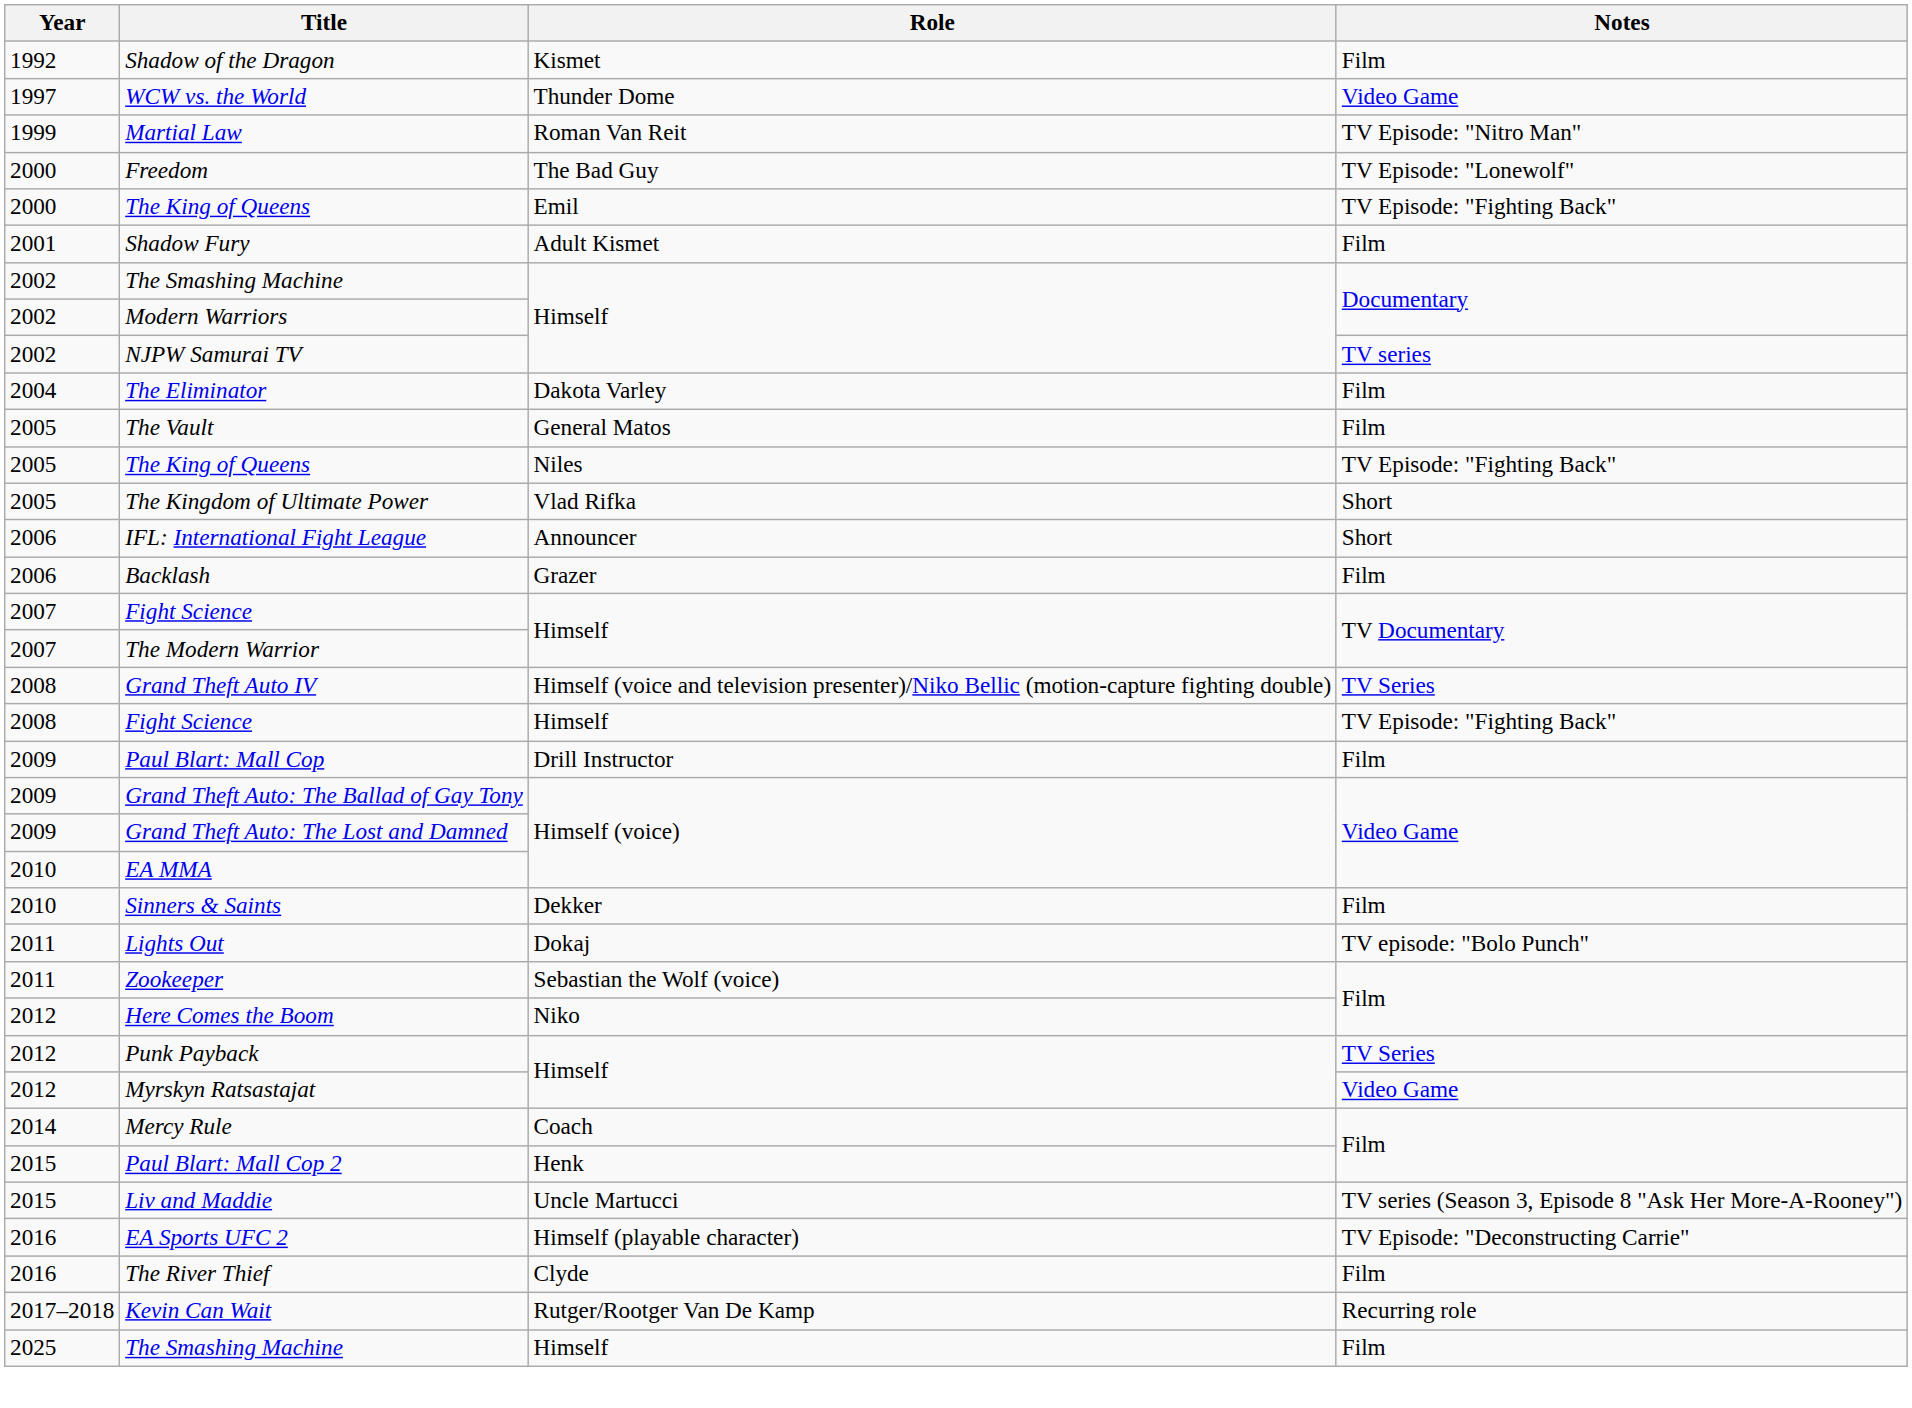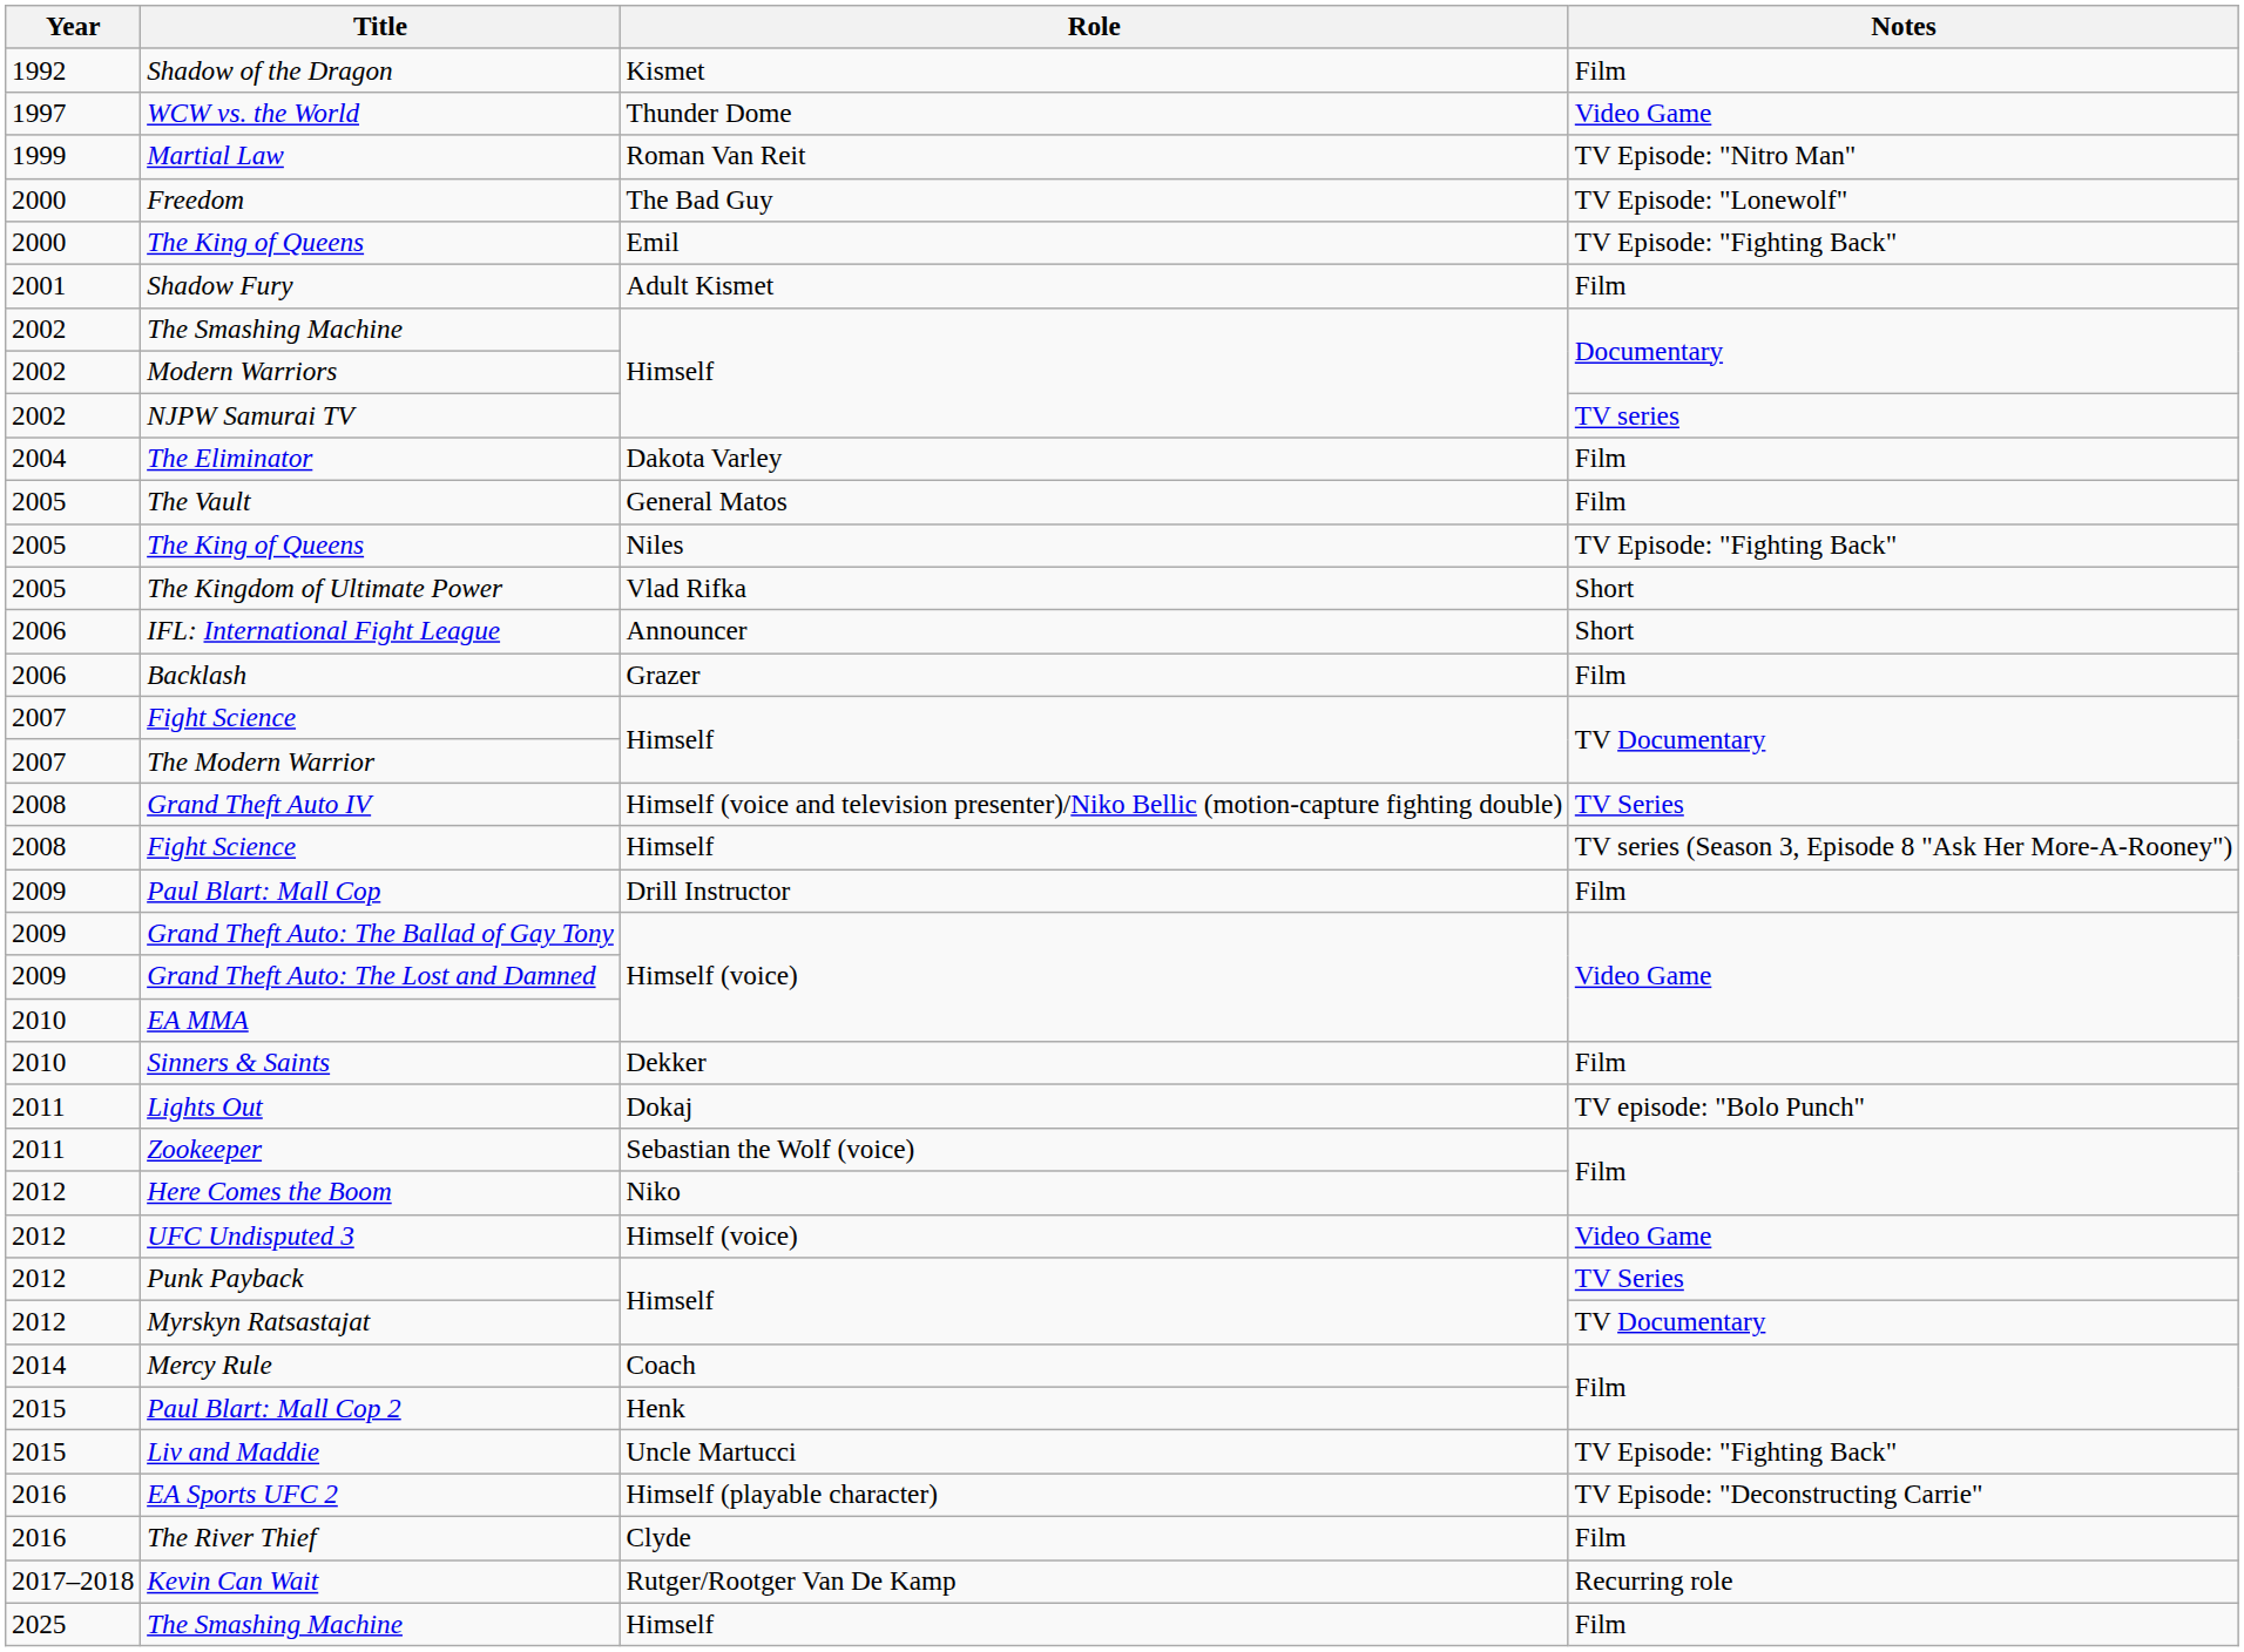 <table class="wikitable sortable">
 <tr>
 <th>Year</th>
 <th>Title</th>
 <th>Role</th>
 <th>Notes</th>
 </tr>
 <tr>
 <td>1992</td>
 <td><em>Shadow of the Dragon</em></td>
 <td>Kismet</td>
 <td>Film</td>
 </tr>
 <tr>
 <td>1997</td>
 <td><em><a href='#'>WCW vs. the World</a></em></td>
 <td>Thunder Dome</td>
 <td><a href='#'>Video Game</a></td>
 </tr>
 <tr>
 <td>1999</td>
 <td><em><a href='#'>Martial Law</a></em></td>
 <td>Roman Van Reit</td>
 <td>TV Episode: "Nitro Man"</td>
 </tr>
 <tr>
 <td>2000</td>
 <td><em>Freedom</em></td>
 <td>The Bad Guy</td>
 <td>TV Episode: "Lonewolf"</td>
 </tr>
 <tr>
 <td>2000</td>
 <td><em><a href='#'>The King of Queens</a></em></td>
 <td>Emil</td>
 <td>TV Episode: "Fighting Back"</td>
 </tr>
 <tr>
 <td>2001</td>
 <td><em>Shadow Fury</em></td>
 <td>Adult Kismet</td>
 <td>Film</td>
 </tr>
 <tr>
 <td>2002</td>
 <td><em>The Smashing Machine</em></td>
 <td rowspan="3">Himself</td>
 <td rowspan="2"><a href='#'>Documentary</a></td>
 </tr>
 <tr>
 <td>2002</td>
 <td><em>Modern Warriors</em></td>
 </tr>
 <tr>
 <td>2002</td>
 <td><em>NJPW Samurai TV</em></td>
 <td><a href='#'>TV series</a></td>
 </tr>
 <tr>
 <td>2004</td>
 <td><em><a href='#'>The Eliminator</a></em></td>
 <td>Dakota Varley</td>
 <td>Film</td>
 </tr>
 <tr>
 <td>2005</td>
 <td><em>The Vault</em></td>
 <td>General Matos</td>
 <td>Film</td>
 </tr>
 <tr>
 <td>2005</td>
 <td><em><a href='#'>The King of Queens</a></em></td>
 <td>Niles</td>
 <td>TV Episode: "Fighting Back"</td>
 </tr>
 <tr>
 <td>2005</td>
 <td><em>The Kingdom of Ultimate Power</em></td>
 <td>Vlad Rifka</td>
 <td>Short</td>
 </tr>
 <tr>
 <td>2006</td>
 <td><em>IFL: <a href='#'>International Fight League</a></em></td>
 <td>Announcer</td>
 <td>Short</td>
 </tr>
 <tr>
 <td>2006</td>
 <td><em>Backlash</em></td>
 <td>Grazer</td>
 <td>Film</td>
 </tr>
 <tr>
 <td>2007</td>
 <td><em><a href='#'>Fight Science</a></em></td>
 <td rowspan="2">Himself</td>
 <td rowspan="2">TV <a href='#'>Documentary</a></td>
 </tr>
 <tr>
 <td>2007</td>
 <td><em>The Modern Warrior</em></td>
 </tr>
 <tr>
 <td>2008</td>
 <td><em><a href='#'>Grand Theft Auto IV</a></em></td>
 <td>Himself (voice and television presenter)/<a href='#'>Niko Bellic</a> (motion-capture fighting double)</td>
 <td><a href='#'>TV Series</a></td>
 </tr>
 <tr>
 <td>2008</td>
 <td><em><a href='#'>Fight Science</a></em></td>
 <td>Himself</td>
-<td>TV Episode: "Fighting Back"</td>
+<td>TV series (Season 3, Episode 8 "Ask Her More-A-Rooney")</td>
 </tr>
 <tr>
 <td>2009</td>
 <td><em><a href='#'>Paul Blart: Mall Cop</a></em></td>
 <td>Drill Instructor</td>
 <td>Film</td>
 </tr>
 <tr>
 <td>2009</td>
 <td><em><a href='#'>Grand Theft Auto: The Ballad of Gay Tony</a></em></td>
 <td rowspan="3">Himself (voice)</td>
 <td rowspan="3"><a href='#'>Video Game</a></td>
 </tr>
 <tr>
 <td>2009</td>
 <td><em><a href='#'>Grand Theft Auto: The Lost and Damned</a></em></td>
 </tr>
 <tr>
 <td>2010</td>
 <td><em><a href='#'>EA MMA</a></em></td>
 </tr>
 <tr>
 <td>2010</td>
 <td><em><a href='#'>Sinners & Saints</a></em></td>
 <td>Dekker</td>
 <td>Film</td>
 </tr>
 <tr>
 <td>2011</td>
 <td><em><a href='#'>Lights Out</a></em></td>
 <td>Dokaj</td>
 <td>TV episode: "Bolo Punch"</td>
 </tr>
 <tr>
 <td>2011</td>
 <td><em><a href='#'>Zookeeper</a></em></td>
 <td>Sebastian the Wolf (voice)</td>
 <td rowspan="2">Film</td>
 </tr>
 <tr>
 <td>2012</td>
 <td><em><a href='#'>Here Comes the Boom</a></em></td>
 <td>Niko</td>
 </tr>
 <tr>
 <td>2012</td>
+<td><em><a href='#'>UFC Undisputed 3</a></em></td>
+<td>Himself (voice)</td>
+<td><a href='#'>Video Game</a></td>
+</tr>
+<tr>
+<td>2012</td>
 <td><em>Punk Payback</em></td>
 <td rowspan="2">Himself</td>
 <td><a href='#'>TV Series</a></td>
 </tr>
 <tr>
 <td>2012</td>
 <td><em>Myrskyn Ratsastajat</em></td>
-<td><a href='#'>Video Game</a></td>
+<td>TV <a href='#'>Documentary</a></td>
 </tr>
 <tr>
 <td>2014</td>
 <td><em>Mercy Rule</em></td>
 <td>Coach</td>
 <td rowspan="2">Film</td>
 </tr>
 <tr>
 <td>2015</td>
 <td><em><a href='#'>Paul Blart: Mall Cop 2</a></em></td>
 <td>Henk</td>
 </tr>
 <tr>
 <td>2015</td>
 <td><em><a href='#'>Liv and Maddie</a></em></td>
 <td>Uncle Martucci</td>
-<td>TV series (Season 3, Episode 8 "Ask Her More-A-Rooney")</td>
+<td>TV Episode: "Fighting Back"</td>
 </tr>
 <tr>
 <td>2016</td>
 <td><em><a href='#'>EA Sports UFC 2</a></em></td>
 <td>Himself (playable character)</td>
 <td>TV Episode: "Deconstructing Carrie"</td>
 </tr>
 <tr>
 <td>2016</td>
 <td><em>The River Thief</em></td>
 <td>Clyde</td>
 <td>Film</td>
 </tr>
 <tr>
 <td>2017–2018</td>
 <td><em><a href='#'>Kevin Can Wait</a></em></td>
 <td>Rutger/Rootger Van De Kamp</td>
 <td>Recurring role</td>
 </tr>
 <tr>
 <td>2025</td>
 <td><em><a href='#'>The Smashing Machine</a></em></td>
 <td>Himself</td>
 <td>Film</td>
 </tr>
 </table>
